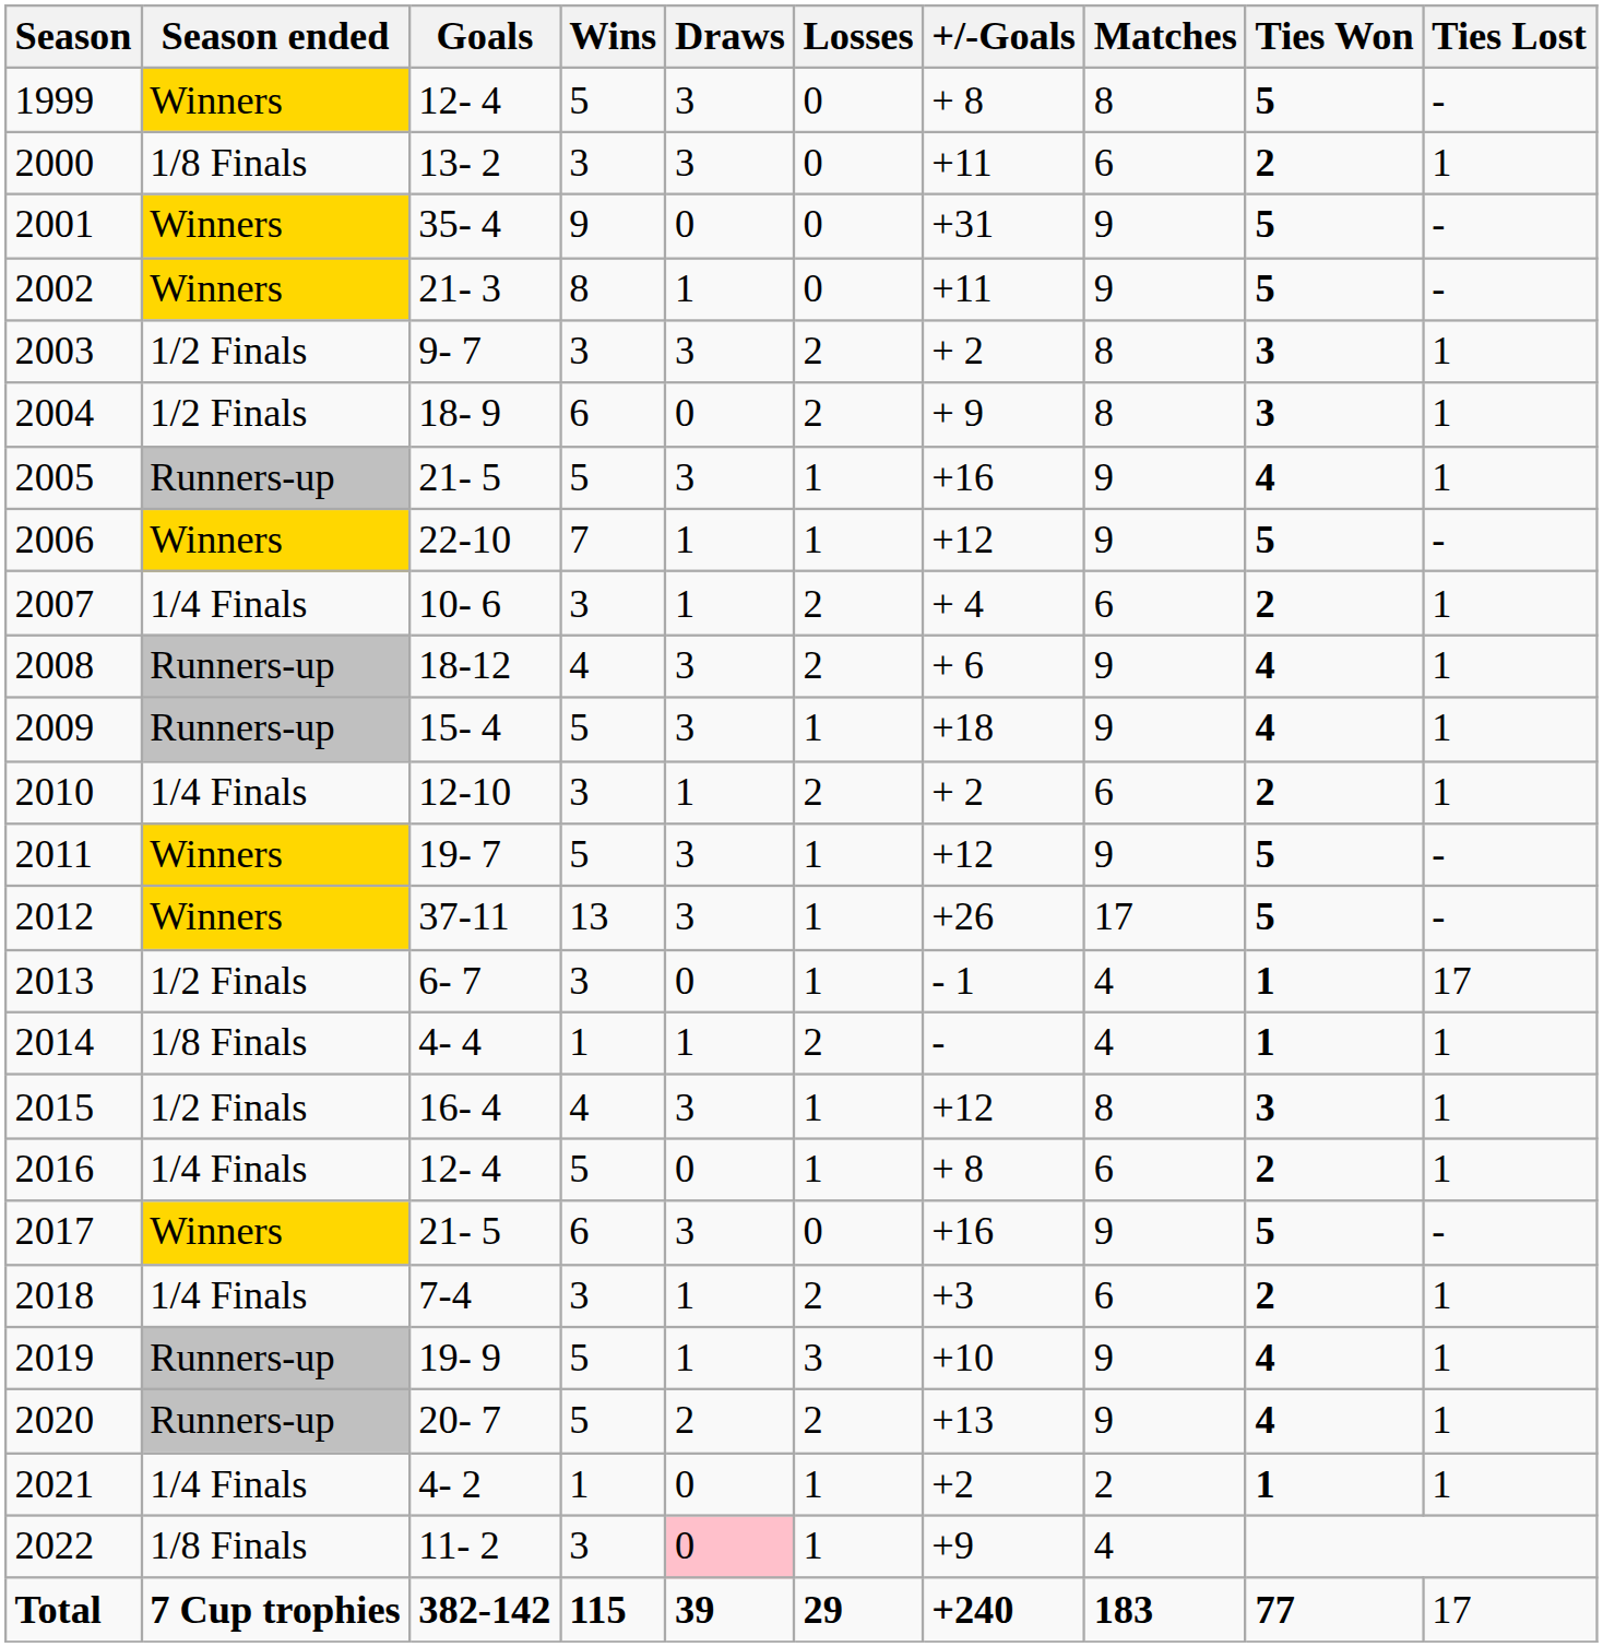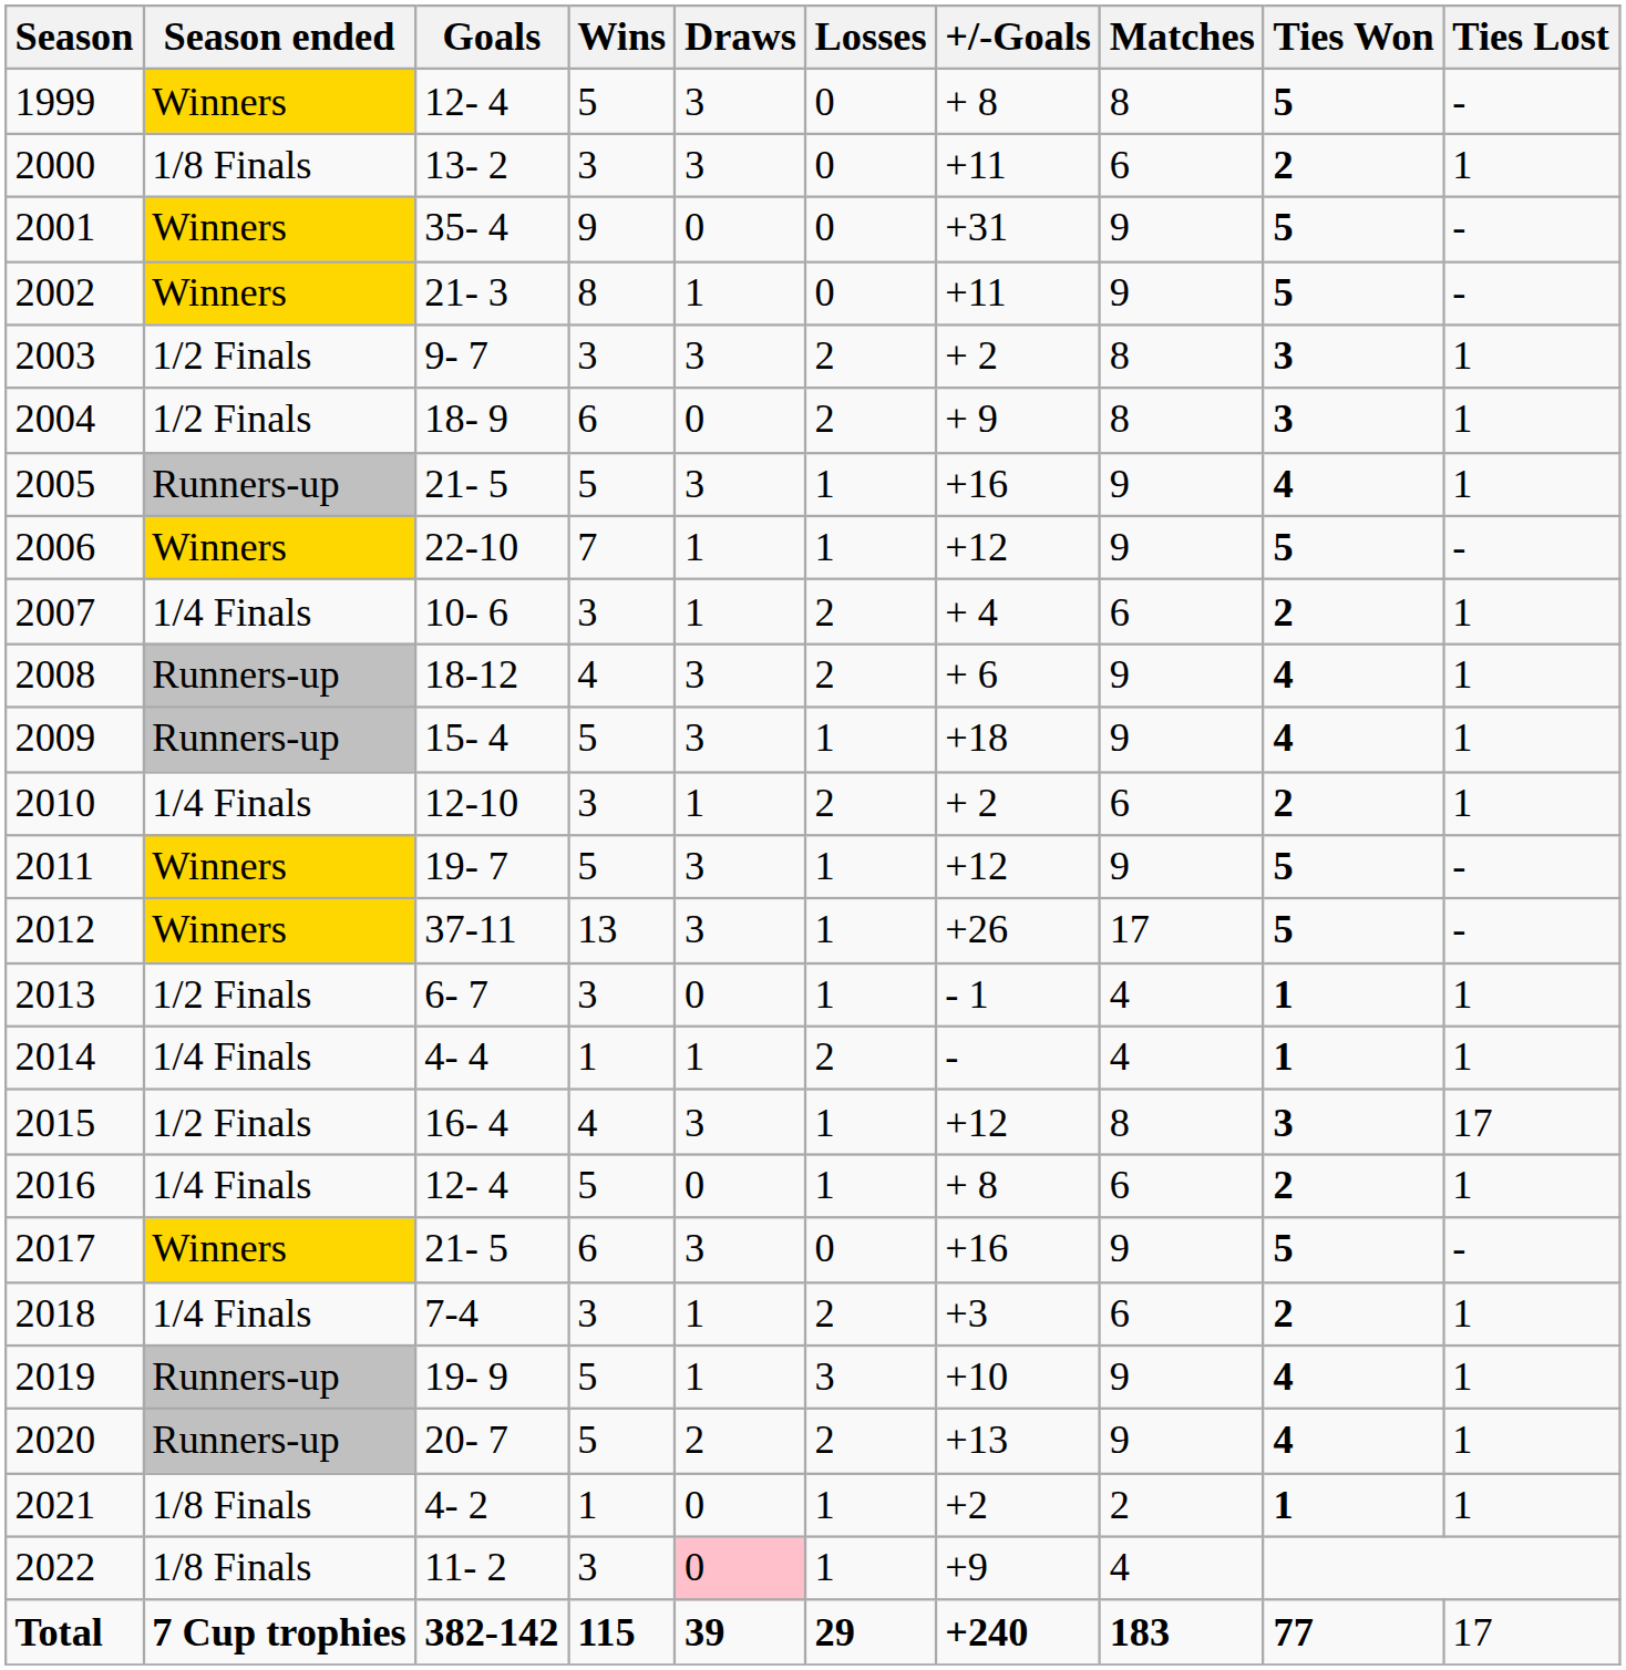 <table class="wikitable">
 <tr>
 <th>Season</th>
 <th>Season ended</th>
 <th>Goals</th>
 <th>Wins</th>
 <th>Draws</th>
 <th>Losses</th>
 <th>+/-Goals</th>
 <th>Matches</th>
 <th>Ties Won</th>
 <th>Ties Lost</th>
 </tr>
 <tr>
 <td>1999</td>
 <td bgcolor=gold>Winners</td>
 <td>12- 4</td>
 <td>5</td>
 <td>3</td>
 <td>0</td>
 <td>+ 8</td>
 <td>8</td>
 <td><strong>5</strong></td>
 <td>-</td>
 </tr>
 <tr>
 <td>2000</td>
 <td>1/8 Finals</td>
 <td>13- 2</td>
 <td>3</td>
 <td>3</td>
 <td>0</td>
 <td>+11</td>
 <td>6</td>
 <td><strong>2</strong></td>
 <td>1</td>
 </tr>
 <tr>
 <td>2001</td>
 <td bgcolor=gold>Winners</td>
 <td>35- 4</td>
 <td>9</td>
 <td>0</td>
 <td>0</td>
 <td>+31</td>
 <td>9</td>
 <td><strong>5</strong></td>
 <td>-</td>
 </tr>
 <tr>
 <td>2002</td>
 <td bgcolor=gold>Winners</td>
 <td>21- 3</td>
 <td>8</td>
 <td>1</td>
 <td>0</td>
 <td>+11</td>
 <td>9</td>
 <td><strong>5</strong></td>
 <td>-</td>
 </tr>
 <tr>
 <td>2003</td>
 <td>1/2 Finals</td>
 <td>9- 7</td>
 <td>3</td>
 <td>3</td>
 <td>2</td>
 <td>+ 2</td>
 <td>8</td>
 <td><strong>3</strong></td>
 <td>1</td>
 </tr>
 <tr>
 <td>2004</td>
 <td>1/2 Finals</td>
 <td>18- 9</td>
 <td>6</td>
 <td>0</td>
 <td>2</td>
 <td>+ 9</td>
 <td>8</td>
 <td><strong>3</strong></td>
 <td>1</td>
 </tr>
 <tr>
 <td>2005</td>
 <td bgcolor=silver>Runners-up</td>
 <td>21- 5</td>
 <td>5</td>
 <td>3</td>
 <td>1</td>
 <td>+16</td>
 <td>9</td>
 <td><strong>4</strong></td>
 <td>1</td>
 </tr>
 <tr>
 <td>2006</td>
 <td bgcolor=gold>Winners</td>
 <td>22-10</td>
 <td>7</td>
 <td>1</td>
 <td>1</td>
 <td>+12</td>
 <td>9</td>
 <td><strong>5</strong></td>
 <td>-</td>
 </tr>
 <tr>
 <td>2007</td>
 <td>1/4 Finals</td>
 <td>10- 6</td>
 <td>3</td>
 <td>1</td>
 <td>2</td>
 <td>+ 4</td>
 <td>6</td>
 <td><strong>2</strong></td>
 <td>1</td>
 </tr>
 <tr>
 <td>2008</td>
 <td bgcolor=silver>Runners-up</td>
 <td>18-12</td>
 <td>4</td>
 <td>3</td>
 <td>2</td>
 <td>+ 6</td>
 <td>9</td>
 <td><strong>4</strong></td>
 <td>1</td>
 </tr>
 <tr>
 <td>2009</td>
 <td bgcolor=silver>Runners-up</td>
 <td>15- 4</td>
 <td>5</td>
 <td>3</td>
 <td>1</td>
 <td>+18</td>
 <td>9</td>
 <td><strong>4</strong></td>
 <td>1</td>
 </tr>
 <tr>
 <td>2010</td>
 <td>1/4 Finals</td>
 <td>12-10</td>
 <td>3</td>
 <td>1</td>
 <td>2</td>
 <td>+ 2</td>
 <td>6</td>
 <td><strong>2</strong></td>
 <td>1</td>
 </tr>
 <tr>
 <td>2011</td>
 <td bgcolor=gold>Winners</td>
 <td>19- 7</td>
 <td>5</td>
 <td>3</td>
 <td>1</td>
 <td>+12</td>
 <td>9</td>
 <td><strong>5</strong></td>
 <td>-</td>
 </tr>
 <tr>
 <td>2012</td>
 <td bgcolor=gold>Winners</td>
 <td>37-11</td>
 <td>13</td>
 <td>3</td>
 <td>1</td>
 <td>+26</td>
 <td>17</td>
 <td><strong>5</strong></td>
 <td>-</td>
 </tr>
 <tr>
 <td>2013</td>
 <td>1/2 Finals</td>
 <td>6- 7</td>
 <td>3</td>
 <td>0</td>
 <td>1</td>
 <td>- 1</td>
 <td>4</td>
 <td><strong>1</strong></td>
-<td>17</td>
+<td>1</td>
 </tr>
 <tr>
 <td>2014</td>
-<td>1/8 Finals</td>
+<td>1/4 Finals</td>
 <td>4- 4</td>
 <td>1</td>
 <td>1</td>
 <td>2</td>
 <td>-</td>
 <td>4</td>
 <td><strong>1</strong></td>
 <td>1</td>
 </tr>
 <tr>
 <td>2015</td>
 <td>1/2 Finals</td>
 <td>16- 4</td>
 <td>4</td>
 <td>3</td>
 <td>1</td>
 <td>+12</td>
 <td>8</td>
 <td><strong>3</strong></td>
-<td>1</td>
+<td>17</td>
 </tr>
 <tr>
 <td>2016</td>
 <td>1/4 Finals</td>
 <td>12- 4</td>
 <td>5</td>
 <td>0</td>
 <td>1</td>
 <td>+ 8</td>
 <td>6</td>
 <td><strong>2</strong></td>
 <td>1</td>
 </tr>
 <tr>
 <td>2017</td>
 <td bgcolor=gold>Winners</td>
 <td>21- 5</td>
 <td>6</td>
 <td>3</td>
 <td>0</td>
 <td>+16</td>
 <td>9</td>
 <td><strong>5</strong></td>
 <td>-</td>
 </tr>
 <tr>
 <td>2018</td>
 <td>1/4 Finals</td>
 <td>7-4</td>
 <td>3</td>
 <td>1</td>
 <td>2</td>
 <td>+3</td>
 <td>6</td>
 <td><strong>2</strong></td>
 <td>1</td>
 </tr>
 <tr>
 <td>2019</td>
 <td bgcolor=silver>Runners-up</td>
 <td>19- 9</td>
 <td>5</td>
 <td>1</td>
 <td>3</td>
 <td>+10</td>
 <td>9</td>
 <td><strong>4</strong></td>
 <td>1</td>
 </tr>
 <tr>
 <td>2020</td>
 <td bgcolor=silver>Runners-up</td>
 <td>20- 7</td>
 <td>5</td>
 <td>2</td>
 <td>2</td>
 <td>+13</td>
 <td>9</td>
 <td><strong>4</strong></td>
 <td>1</td>
 </tr>
 <tr>
 <td>2021</td>
-<td>1/4 Finals</td>
+<td>1/8 Finals</td>
 <td>4- 2</td>
 <td>1</td>
 <td>0</td>
 <td>1</td>
 <td>+2</td>
 <td>2</td>
 <td><strong>1</strong></td>
 <td>1</td>
 </tr>
 <tr>
 <td>2022</td>
 <td>1/8 Finals</td>
 <td>11- 2</td>
 <td>3</td>
 <td style="background: pink;">0</td>
 <td>1</td>
 <td>+9</td>
 <td>4</td>
 </tr>
 <tr>
 <td><strong>Total</strong></td>
 <td><strong>7 Cup trophies</strong></td>
 <td><strong>382-142</strong></td>
 <td><strong>115</strong></td>
 <td><strong>39</strong></td>
 <td><strong>29</strong></td>
 <td><strong>+240</strong></td>
 <td><strong>183</strong></td>
 <td><strong>77</strong></td>
 <td>17</td>
 </tr>
 </table>
